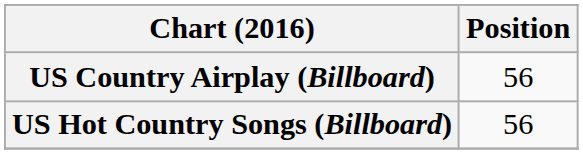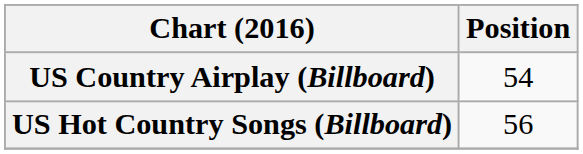 <table class="wikitable sortable plainrowheaders" style="text-align:center;">
 <tr>
 <th scope="col">Chart (2016)</th>
 <th scope="col">Position</th>
 </tr>
 <tr>
 <th scope="row">US Country Airplay (<em>Billboard</em>)</th>
-<td>56</td>
+<td>54</td>
 </tr>
 <tr>
 <th scope="row">US Hot Country Songs (<em>Billboard</em>)</th>
 <td>56</td>
 </tr>
 <tr>
 </tr>
 </table>
